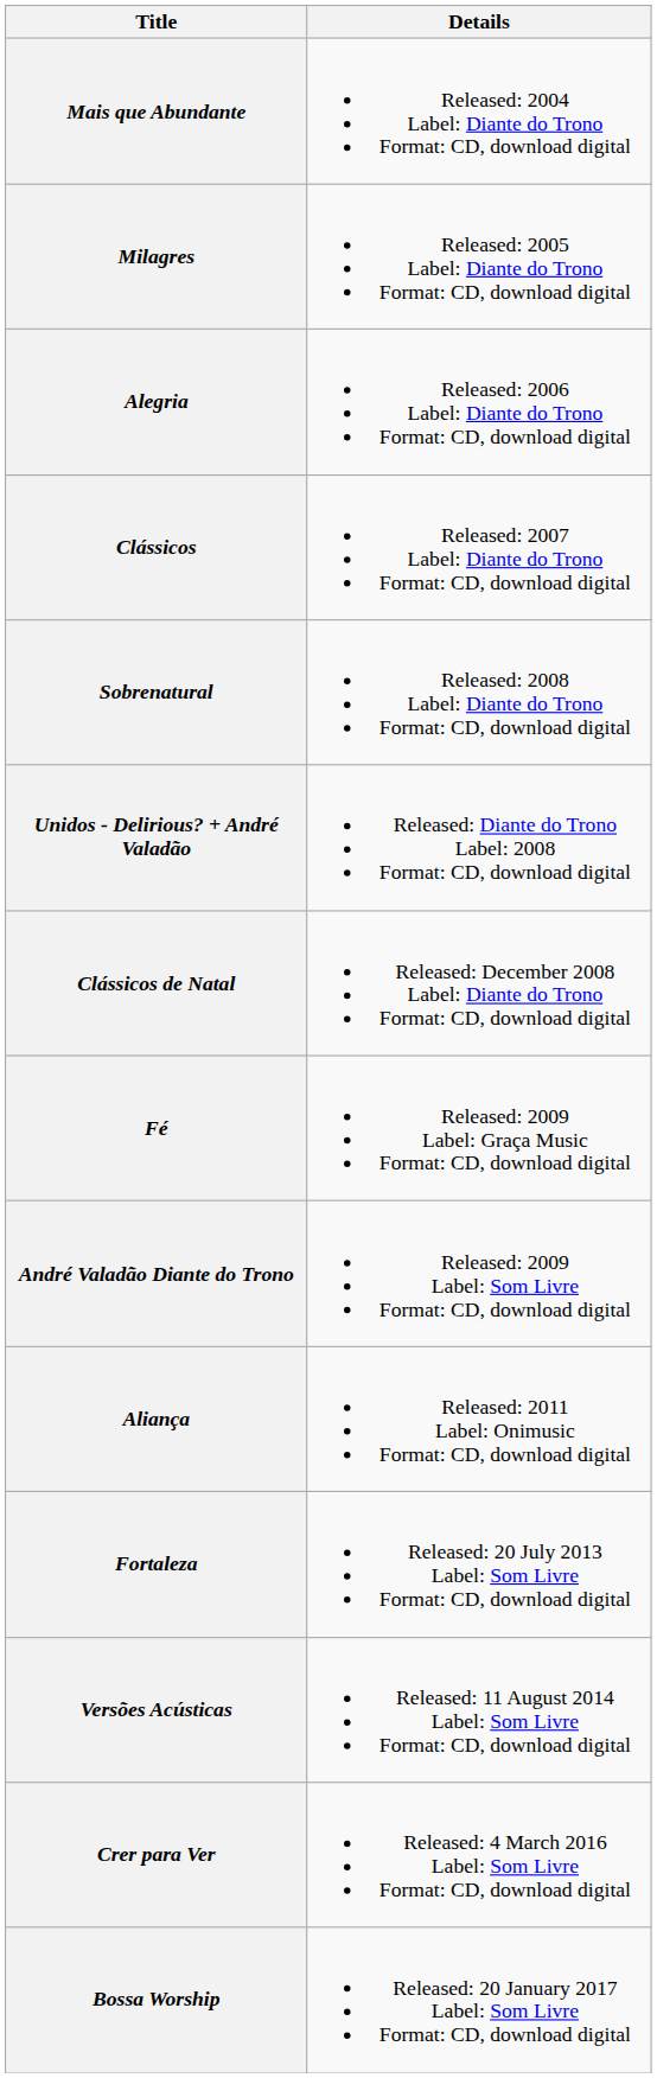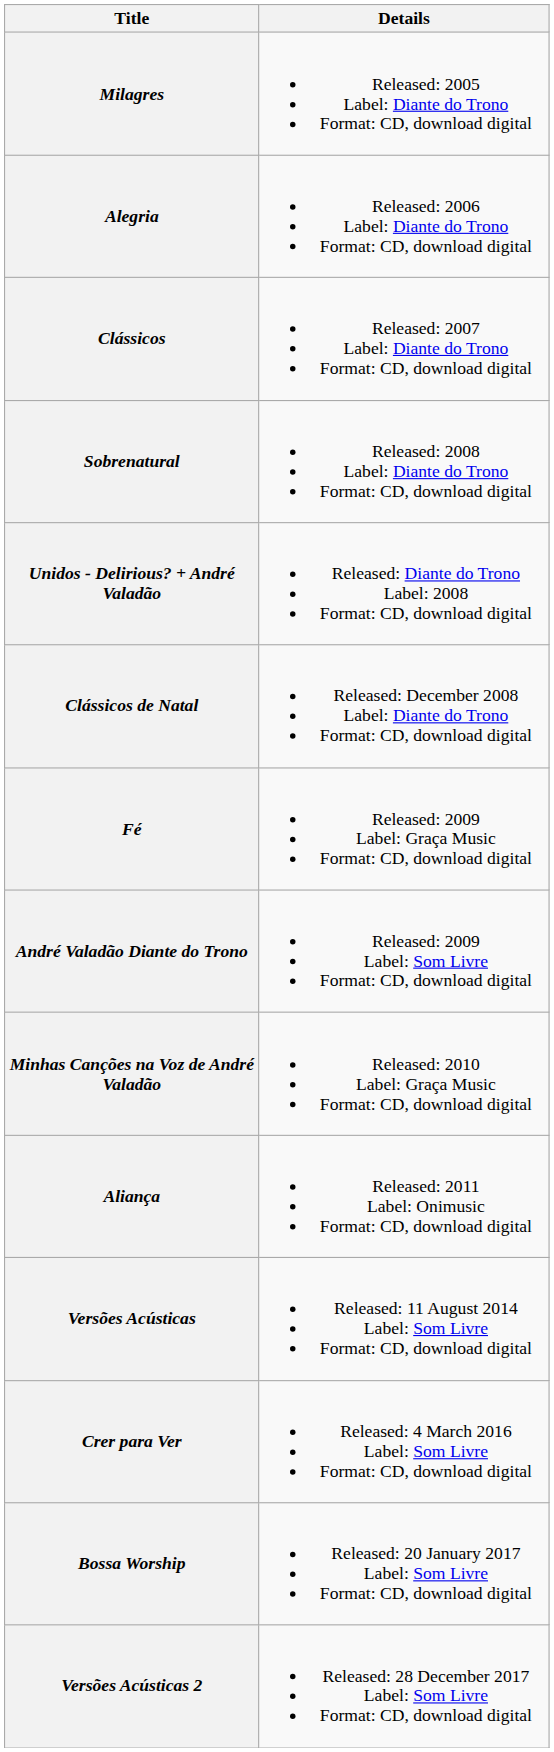 <table class="wikitable plainrowheaders" style="text-align:center;">
 <tr>
 <th scope="col" style="width:14em;">Title</th>
 <th scope="col" style="width:16em;">Details</th>
-</tr>
-<tr>
-<th scope="row"><em>Mais que Abundante</em></th>
-<td><br><ul><li>Released: 2004</li><li>Label: <a href='#'>Diante do Trono</a></li><li>Format: CD, download digital</li></ul></td>
 </tr>
 <tr>
 <th scope="row"><em>Milagres</em></th>
 <td><br><ul><li>Released: 2005</li><li>Label: <a href='#'>Diante do Trono</a></li><li>Format: CD, download digital</li></ul></td>
 </tr>
 <tr>
 <th scope="row"><em>Alegria </em></th>
 <td><br><ul><li>Released: 2006</li><li>Label: <a href='#'>Diante do Trono</a></li><li>Format: CD, download digital</li></ul></td>
 </tr>
 <tr>
 <th scope="row"><em>Clássicos</em></th>
 <td><br><ul><li>Released: 2007</li><li>Label: <a href='#'>Diante do Trono</a></li><li>Format: CD, download digital</li></ul></td>
 </tr>
 <tr>
 <th scope="row"><em>Sobrenatural</em></th>
 <td><br><ul><li>Released: 2008</li><li>Label: <a href='#'>Diante do Trono</a></li><li>Format: CD, download digital</li></ul></td>
 </tr>
 <tr>
 <th scope="row"><em>Unidos - Delirious? + André Valadão</em></th>
 <td><br><ul><li>Released: <a href='#'>Diante do Trono</a></li><li>Label: 2008</li><li>Format: CD, download digital</li></ul></td>
 </tr>
 <tr>
 <th scope="row"><em>Clássicos de Natal</em></th>
 <td><br><ul><li>Released: December 2008</li><li>Label: <a href='#'>Diante do Trono</a></li><li>Format: CD, download digital</li></ul></td>
 </tr>
 <tr>
 <th scope="row"><em>Fé</em></th>
 <td><br><ul><li>Released: 2009</li><li>Label: Graça Music</li><li>Format: CD, download digital</li></ul></td>
 </tr>
 <tr>
 <th scope="row"><em>André Valadão Diante do Trono</em></th>
 <td><br><ul><li>Released: 2009</li><li>Label: <a href='#'>Som Livre</a></li><li>Format: CD, download digital</li></ul></td>
 </tr>
 <tr>
+<th scope="row"><em>Minhas Canções na Voz de André Valadão</em></th>
+<td><br><ul><li>Released: 2010</li><li>Label: Graça Music</li><li>Format: CD, download digital</li></ul></td>
+</tr>
+<tr>
 <th scope="row"><em>Aliança</em></th>
 <td><br><ul><li>Released: 2011</li><li>Label: Onimusic</li><li>Format: CD, download digital</li></ul></td>
-</tr>
-<tr>
-<th scope="row"><em>Fortaleza</em></th>
-<td><br><ul><li>Released: 20 July 2013</li><li>Label: <a href='#'>Som Livre</a></li><li>Format: CD, download digital</li></ul></td>
 </tr>
 <tr>
 <th scope="row"><em>Versões Acústicas</em></th>
 <td><br><ul><li>Released: 11 August 2014</li><li>Label: <a href='#'>Som Livre</a></li><li>Format: CD, download digital</li></ul></td>
 </tr>
 <tr>
 <th scope="row"><em>Crer para Ver</em></th>
 <td><br><ul><li>Released: 4 March 2016</li><li>Label: <a href='#'>Som Livre</a></li><li>Format: CD, download digital</li></ul></td>
 </tr>
 <tr>
 <th scope="row"><em>Bossa Worship</em></th>
 <td><br><ul><li>Released: 20 January 2017</li><li>Label: <a href='#'>Som Livre</a></li><li>Format: CD, download digital</li></ul></td>
 </tr>
+<tr>
+<th scope="row"><em>Versões Acústicas 2</em></th>
+<td><br><ul><li>Released: 28 December 2017</li><li>Label: <a href='#'>Som Livre</a></li><li>Format: CD, download digital</li></ul></td>
+</tr>
 </table>
